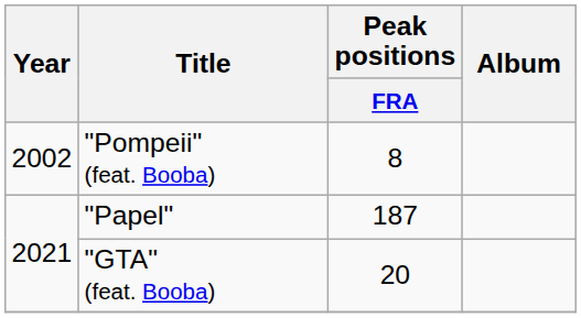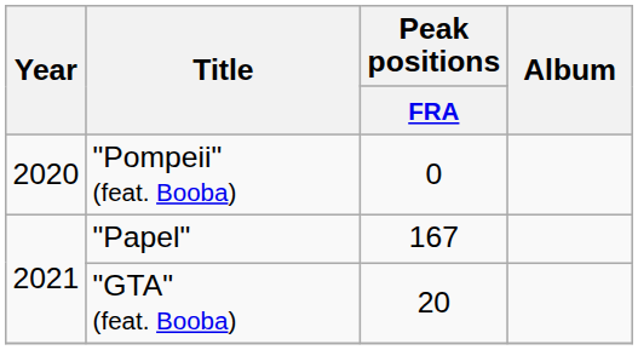 <table class="wikitable">
 <tr>
 <th rowspan="2" style="text-align:center; width:10px;">Year</th>
 <th rowspan="2" style="text-align:center; width:140px;">Title</th>
 <th style="text-align:center;" colspan="1">Peak positions</th>
 <th rowspan="2" style="text-align:center; width:60px;">Album</th>
 </tr>
 <tr>
 <th width="40"><small><a href='#'>FRA</a></small><br></th>
 </tr>
 <tr>
-<td style="text-align:center;">2002</td>
+<td style="text-align:center;">2020</td>
 <td>"Pompeii"<br><small>(feat. <a href='#'>Booba</a>)</small></td>
-<td style="text-align:center;">8</td>
+<td style="text-align:center;">0</td>
 <td style="text-align:center;"></td>
 </tr>
 <tr>
 <td style="text-align:center;" rowspan=2>2021</td>
 <td>"Papel"</td>
-<td style="text-align:center;">187</td>
+<td style="text-align:center;">167</td>
 <td style="text-align:center;"></td>
 </tr>
 <tr>
 <td>"GTA"<br><small>(feat. <a href='#'>Booba</a>)</small></td>
 <td style="text-align:center;">20</td>
 <td style="text-align:center;"></td>
 </tr>
 <tr>
 </tr>
 </table>
